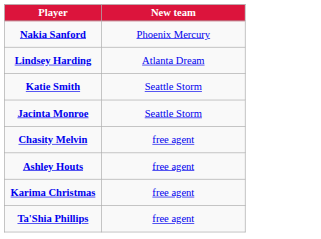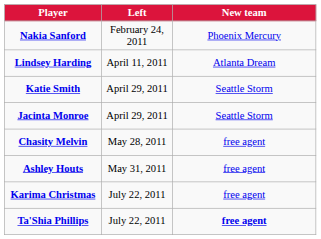 <table class="wikitable" style="text-align: center">
 <tr align="center"  bgcolor="#dddddd">
 <td style="background:#DC143C;color:white; width:140px"><strong>Player</strong></td>
+<td style="background:#DC143C;color:white; width:100px"><strong>Left</strong></td>
 <td style="background:#DC143C;color:white; width:210px"><strong>New team</strong></td>
 </tr>
 <tr style="height:40px">
 <td><strong><a href='#'>Nakia Sanford</a></strong></td>
+<td>February 24, 2011</td>
 <td><a href='#'>Phoenix Mercury</a></td>
 </tr>
 <tr style="height:40px">
 <td><strong><a href='#'>Lindsey Harding</a></strong></td>
+<td>April 11, 2011</td>
 <td><a href='#'>Atlanta Dream</a></td>
 </tr>
 <tr style="height:40px">
 <td><strong><a href='#'>Katie Smith</a></strong></td>
+<td>April 29, 2011</td>
 <td><a href='#'>Seattle Storm</a></td>
 </tr>
 <tr style="height:40px">
 <td><strong><a href='#'>Jacinta Monroe</a></strong></td>
+<td>April 29, 2011</td>
 <td><a href='#'>Seattle Storm</a></td>
 </tr>
 <tr style="height:40px">
 <td><strong><a href='#'>Chasity Melvin</a></strong></td>
+<td>May 28, 2011</td>
 <td><a href='#'>free agent</a></td>
 </tr>
 <tr style="height:40px">
 <td><strong><a href='#'>Ashley Houts</a></strong></td>
+<td>May 31, 2011</td>
 <td><a href='#'>free agent</a></td>
 </tr>
 <tr style="height:40px">
 <td><strong><a href='#'>Karima Christmas</a></strong></td>
+<td>July 22, 2011</td>
 <td><a href='#'>free agent</a></td>
 </tr>
 <tr style="height:40px">
 <td><strong><a href='#'>Ta'Shia Phillips</a></strong></td>
-<td><a href='#'>free agent</a></td>
+<td>July 22, 2011</td>
+<td><strong><a href='#'>free agent</a></strong></td>
 </tr>
 </table>
